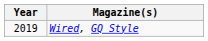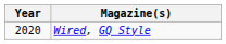 <table class="sortable wikitable plainrowheaders">
 <tr>
 <th scope="col" style="width:50px;">Year</th>
 <th scope="col" style="width:200px;">Magazine(s)</th>
 </tr>
 <tr>
-<td align="center">2019</td>
+<td align="center">2020</td>
 <td><em><a href='#'>Wired</a>, <a href='#'>GQ Style</a></em></td>
 </tr>
 </table>
